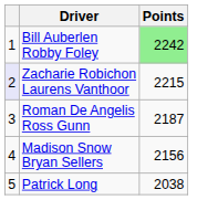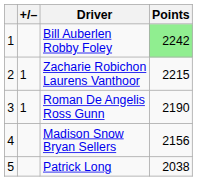 <table class="wikitable" style="font-size: 95%;">
 <tr>
 <th scope="col"></th>
+<th scope="col">+/–</th>
 <th scope="col">Driver</th>
 <th scope="col">Points</th>
 </tr>
 <tr>
 <td align=center>1</td>
+<td align="left"></td>
 <td> <a href='#'>Bill Auberlen</a><br> <a href='#'>Robby Foley</a></td>
 <td align=right style="background: lightgreen;">2242</td>
 </tr>
 <tr>
-<td align=center style="background: lavender;">2</td>
+<td align=center>2</td>
+<td align="left"> 1</td>
 <td> <a href='#'>Zacharie Robichon</a><br> <a href='#'>Laurens Vanthoor</a></td>
 <td align=right>2215</td>
 </tr>
 <tr>
 <td align=center>3</td>
+<td align="left"> 1</td>
 <td> <a href='#'>Roman De Angelis</a><br> <a href='#'>Ross Gunn</a></td>
-<td align=right>2187</td>
+<td align=right>2190</td>
 </tr>
 <tr>
 <td align=center>4</td>
+<td align="left"></td>
 <td> <a href='#'>Madison Snow</a><br> <a href='#'>Bryan Sellers</a></td>
 <td align=right>2156</td>
 </tr>
 <tr>
 <td align=center>5</td>
+<td align="left"></td>
 <td> <a href='#'>Patrick Long</a></td>
 <td align=right>2038</td>
 </tr>
 </table>
